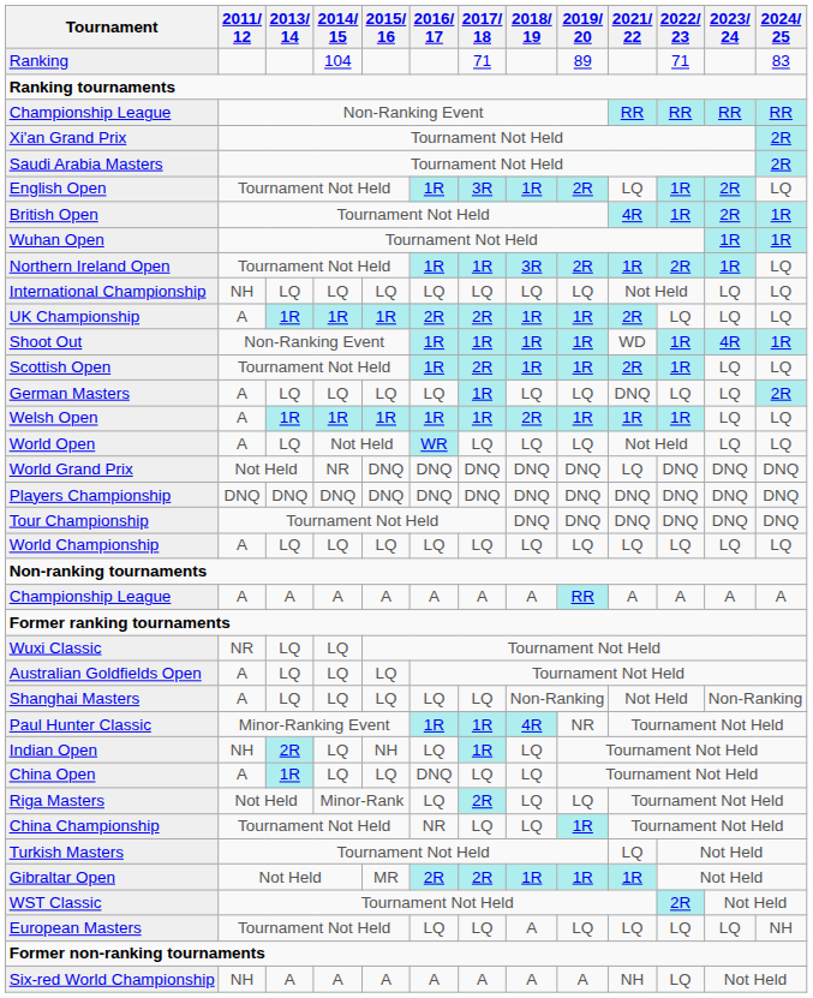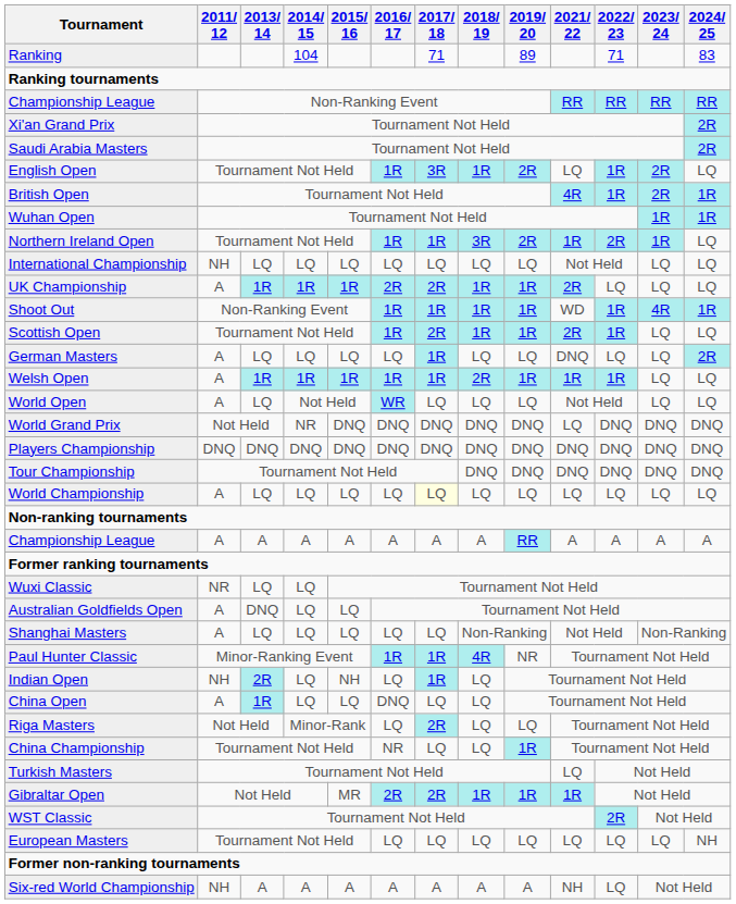 <table class="wikitable" style="font-size:85%;">
 <tr>
 <th>Tournament</th>
 <th><a href='#'>2011/<br>12</a></th>
 <th><a href='#'>2013/<br>14</a></th>
 <th><a href='#'>2014/<br>15</a></th>
 <th><a href='#'>2015/<br>16</a></th>
 <th><a href='#'>2016/<br>17</a></th>
 <th><a href='#'>2017/<br>18</a></th>
 <th><a href='#'>2018/<br>19</a></th>
 <th><a href='#'>2019/<br>20</a></th>
 <th><a href='#'>2021/<br>22</a></th>
 <th><a href='#'>2022/<br>23</a></th>
 <th><a href='#'>2023/<br>24</a></th>
 <th><a href='#'>2024/<br>25</a></th>
 </tr>
 <tr>
 <td style="background:#EFEFEF;"><a href='#'>Ranking</a></td>
 <td align="center"></td>
 <td align="center"></td>
 <td align="center"><a href='#'>104</a></td>
 <td align="center"></td>
 <td align="center"></td>
 <td align="center"><a href='#'>71</a></td>
 <td align="center"></td>
 <td align="center"><a href='#'>89</a></td>
 <td align="center"></td>
 <td align="center"><a href='#'>71</a></td>
 <td align="center"></td>
 <td align="center"><a href='#'>83</a></td>
 </tr>
 <tr>
 <td colspan="20"><strong>Ranking tournaments</strong></td>
 </tr>
 <tr>
 <td style="background:#EFEFEF;"><a href='#'>Championship League</a></td>
 <td align="center" colspan="8" style="color:#555555;">Non-Ranking Event</td>
 <td align="center" style="background:#afeeee;"><a href='#'>RR</a></td>
 <td align="center" style="background:#afeeee;"><a href='#'>RR</a></td>
 <td align="center" style="background:#afeeee;"><a href='#'>RR</a></td>
 <td align="center" style="background:#afeeee;"><a href='#'>RR</a></td>
 </tr>
 <tr>
 <td style="background:#EFEFEF;"><a href='#'>Xi'an Grand Prix</a></td>
 <td align="center" colspan="11" style="color:#555555;">Tournament Not Held</td>
 <td align="center" style="background:#afeeee;"><a href='#'>2R</a></td>
 </tr>
 <tr>
 <td style="background:#EFEFEF;"><a href='#'>Saudi Arabia Masters</a></td>
 <td align="center" colspan="11" style="color:#555555;">Tournament Not Held</td>
 <td align="center" style="background:#afeeee;"><a href='#'>2R</a></td>
 </tr>
 <tr>
 <td style="background:#EFEFEF;"><a href='#'>English Open</a></td>
 <td align="center" colspan="4" style="color:#555555;">Tournament Not Held</td>
 <td align="center" style="background:#afeeee;"><a href='#'>1R</a></td>
 <td align="center" style="background:#afeeee;"><a href='#'>3R</a></td>
 <td align="center" style="background:#afeeee;"><a href='#'>1R</a></td>
 <td align="center" style="background:#afeeee;"><a href='#'>2R</a></td>
 <td align="center" style="color:#555555;">LQ</td>
 <td align="center" style="background:#afeeee;"><a href='#'>1R</a></td>
 <td align="center" style="background:#afeeee;"><a href='#'>2R</a></td>
 <td align="center" style="color:#555555;">LQ</td>
 </tr>
 <tr>
 <td style="background:#EFEFEF;"><a href='#'>British Open</a></td>
 <td align="center" colspan="8" style="color:#555555;">Tournament Not Held</td>
 <td align="center" style="background:#afeeee;"><a href='#'>4R</a></td>
 <td align="center" style="background:#afeeee;"><a href='#'>1R</a></td>
 <td align="center" style="background:#afeeee;"><a href='#'>2R</a></td>
 <td align="center" style="background:#afeeee;"><a href='#'>1R</a></td>
 </tr>
 <tr>
 <td style="background:#EFEFEF;"><a href='#'>Wuhan Open</a></td>
 <td align="center" colspan="10" style="color:#555555;">Tournament Not Held</td>
 <td align="center" style="background:#afeeee;"><a href='#'>1R</a></td>
 <td align="center" style="background:#afeeee;"><a href='#'>1R</a></td>
 </tr>
 <tr>
 <td style="background:#EFEFEF;"><a href='#'>Northern Ireland Open</a></td>
 <td align="center" colspan="4" style="color:#555555;">Tournament Not Held</td>
 <td align="center" style="background:#afeeee;"><a href='#'>1R</a></td>
 <td align="center" style="background:#afeeee;"><a href='#'>1R</a></td>
 <td align="center" style="background:#afeeee;"><a href='#'>3R</a></td>
 <td align="center" style="background:#afeeee;"><a href='#'>2R</a></td>
 <td align="center" style="background:#afeeee;"><a href='#'>1R</a></td>
 <td align="center" style="background:#afeeee;"><a href='#'>2R</a></td>
 <td align="center" style="background:#afeeee;"><a href='#'>1R</a></td>
 <td align="center" style="color:#555555;">LQ</td>
 </tr>
 <tr>
 <td style="background:#EFEFEF;"><a href='#'>International Championship</a></td>
 <td align="center" style="color:#555555;">NH</td>
 <td align="center" style="color:#555555;">LQ</td>
 <td align="center" style="color:#555555;">LQ</td>
 <td align="center" style="color:#555555;">LQ</td>
 <td align="center" style="color:#555555;">LQ</td>
 <td align="center" style="color:#555555;">LQ</td>
 <td align="center" style="color:#555555;">LQ</td>
 <td align="center" style="color:#555555;">LQ</td>
 <td align="center" colspan="2" style="color:#555555;">Not Held</td>
 <td align="center" style="color:#555555;">LQ</td>
 <td align="center" style="color:#555555;">LQ</td>
 </tr>
 <tr>
 <td style="background:#EFEFEF;"><a href='#'>UK Championship</a></td>
 <td align="center" style="color:#555555;">A</td>
 <td align="center" style="background:#afeeee;"><a href='#'>1R</a></td>
 <td align="center" style="background:#afeeee;"><a href='#'>1R</a></td>
 <td align="center" style="background:#afeeee;"><a href='#'>1R</a></td>
 <td align="center" style="background:#afeeee;"><a href='#'>2R</a></td>
 <td align="center" style="background:#afeeee;"><a href='#'>2R</a></td>
 <td align="center" style="background:#afeeee;"><a href='#'>1R</a></td>
 <td align="center" style="background:#afeeee;"><a href='#'>1R</a></td>
 <td align="center" style="background:#afeeee;"><a href='#'>2R</a></td>
 <td align="center" style="color:#555555;">LQ</td>
 <td align="center" style="color:#555555;">LQ</td>
 <td align="center" style="color:#555555;">LQ</td>
 </tr>
 <tr>
 <td style="background:#EFEFEF;"><a href='#'>Shoot Out</a></td>
 <td align="center" colspan="4" style="color:#555555;">Non-Ranking Event</td>
 <td align="center" style="background:#afeeee;"><a href='#'>1R</a></td>
 <td align="center" style="background:#afeeee;"><a href='#'>1R</a></td>
 <td align="center" style="background:#afeeee;"><a href='#'>1R</a></td>
 <td align="center" style="background:#afeeee;"><a href='#'>1R</a></td>
 <td align="center" style="color:#555555;">WD</td>
 <td align="center" style="background:#afeeee;"><a href='#'>1R</a></td>
 <td align="center" style="background:#afeeee;"><a href='#'>4R</a></td>
 <td align="center" style="background:#afeeee;"><a href='#'>1R</a></td>
 </tr>
 <tr>
 <td style="background:#EFEFEF;"><a href='#'>Scottish Open</a></td>
 <td align="center" colspan="4" style="color:#555555;">Tournament Not Held</td>
 <td align="center" style="background:#afeeee;"><a href='#'>1R</a></td>
 <td align="center" style="background:#afeeee;"><a href='#'>2R</a></td>
 <td align="center" style="background:#afeeee;"><a href='#'>1R</a></td>
 <td align="center" style="background:#afeeee;"><a href='#'>1R</a></td>
 <td align="center" style="background:#afeeee;"><a href='#'>2R</a></td>
 <td align="center" style="background:#afeeee;"><a href='#'>1R</a></td>
 <td align="center" style="color:#555555;">LQ</td>
 <td align="center" style="color:#555555;">LQ</td>
 </tr>
 <tr>
 <td style="background:#EFEFEF;"><a href='#'>German Masters</a></td>
 <td align="center" style="color:#555555;">A</td>
 <td align="center" style="color:#555555;">LQ</td>
 <td align="center" style="color:#555555;">LQ</td>
 <td align="center" style="color:#555555;">LQ</td>
 <td align="center" style="color:#555555;">LQ</td>
 <td align="center" style="background:#afeeee;"><a href='#'>1R</a></td>
 <td align="center" style="color:#555555;">LQ</td>
 <td align="center" style="color:#555555;">LQ</td>
 <td align="center" style="color:#555555;">DNQ</td>
 <td align="center" style="color:#555555;">LQ</td>
 <td align="center" style="color:#555555;">LQ</td>
 <td align="center" style="background:#afeeee;"><a href='#'>2R</a></td>
 </tr>
 <tr>
 <td style="background:#EFEFEF;"><a href='#'>Welsh Open</a></td>
 <td align="center" style="color:#555555;">A</td>
 <td align="center" style="background:#afeeee;"><a href='#'>1R</a></td>
 <td align="center" style="background:#afeeee;"><a href='#'>1R</a></td>
 <td align="center" style="background:#afeeee;"><a href='#'>1R</a></td>
 <td align="center" style="background:#afeeee;"><a href='#'>1R</a></td>
 <td align="center" style="background:#afeeee;"><a href='#'>1R</a></td>
 <td align="center" style="background:#afeeee;"><a href='#'>2R</a></td>
 <td align="center" style="background:#afeeee;"><a href='#'>1R</a></td>
 <td align="center" style="background:#afeeee;"><a href='#'>1R</a></td>
 <td align="center" style="background:#afeeee;"><a href='#'>1R</a></td>
 <td align="center" style="color:#555555;">LQ</td>
 <td align="center" style="color:#555555;">LQ</td>
 </tr>
 <tr>
 <td style="background:#EFEFEF;"><a href='#'>World Open</a></td>
 <td align="center" style="color:#555555;">A</td>
 <td align="center" style="color:#555555;">LQ</td>
 <td align="center" colspan="2" style="color:#555555;">Not Held</td>
 <td align="center" style="background:#afeeee;"><a href='#'>WR</a></td>
 <td align="center" style="color:#555555;">LQ</td>
 <td align="center" style="color:#555555;">LQ</td>
 <td align="center" style="color:#555555;">LQ</td>
 <td align="center" colspan="2" style="color:#555555;">Not Held</td>
 <td align="center" style="color:#555555;">LQ</td>
 <td align="center" style="color:#555555;">LQ</td>
 </tr>
 <tr>
 <td style="background:#EFEFEF;"><a href='#'>World Grand Prix</a></td>
 <td align="center" colspan="2" style="color:#555555;">Not Held</td>
 <td align="center" style="color:#555555;">NR</td>
 <td align="center" style="color:#555555;">DNQ</td>
 <td align="center" style="color:#555555;">DNQ</td>
 <td align="center" style="color:#555555;">DNQ</td>
 <td align="center" style="color:#555555;">DNQ</td>
 <td align="center" style="color:#555555;">DNQ</td>
 <td align="center" style="color:#555555;">LQ</td>
 <td align="center" style="color:#555555;">DNQ</td>
 <td align="center" style="color:#555555;">DNQ</td>
 <td align="center" style="color:#555555;">DNQ</td>
 </tr>
 <tr>
 <td style="background:#EFEFEF;"><a href='#'>Players Championship</a></td>
 <td align="center" style="color:#555555;">DNQ</td>
 <td align="center" style="color:#555555;">DNQ</td>
 <td align="center" style="color:#555555;">DNQ</td>
 <td align="center" style="color:#555555;">DNQ</td>
 <td align="center" style="color:#555555;">DNQ</td>
 <td align="center" style="color:#555555;">DNQ</td>
 <td align="center" style="color:#555555;">DNQ</td>
 <td align="center" style="color:#555555;">DNQ</td>
 <td align="center" style="color:#555555;">DNQ</td>
 <td align="center" style="color:#555555;">DNQ</td>
 <td align="center" style="color:#555555;">DNQ</td>
 <td align="center" style="color:#555555;">DNQ</td>
 </tr>
 <tr>
 <td style="background:#EFEFEF;"><a href='#'>Tour Championship</a></td>
 <td align="center" colspan="6" style="color:#555555;">Tournament Not Held</td>
 <td align="center" style="color:#555555;">DNQ</td>
 <td align="center" style="color:#555555;">DNQ</td>
 <td align="center" style="color:#555555;">DNQ</td>
 <td align="center" style="color:#555555;">DNQ</td>
 <td align="center" style="color:#555555;">DNQ</td>
 <td align="center" style="color:#555555;">DNQ</td>
 </tr>
 <tr>
 <td style="background:#EFEFEF;"><a href='#'>World Championship</a></td>
 <td align="center" style="color:#555555;">A</td>
 <td align="center" style="color:#555555;">LQ</td>
 <td align="center" style="color:#555555;">LQ</td>
 <td align="center" style="color:#555555;">LQ</td>
 <td align="center" style="color:#555555;">LQ</td>
-<td align="center" style="color:#555555;">LQ</td>
+<td align="center" style="background: lightyellow; color:#555555;">LQ</td>
 <td align="center" style="color:#555555;">LQ</td>
 <td align="center" style="color:#555555;">LQ</td>
 <td align="center" style="color:#555555;">LQ</td>
 <td align="center" style="color:#555555;">LQ</td>
 <td align="center" style="color:#555555;">LQ</td>
 <td align="center" style="color:#555555;">LQ</td>
 </tr>
 <tr>
 <td colspan="20"><strong>Non-ranking tournaments</strong></td>
 </tr>
 <tr>
 <td style="background:#EFEFEF;"><a href='#'>Championship League</a></td>
 <td align="center" style="color:#555555;">A</td>
 <td align="center" style="color:#555555;">A</td>
 <td align="center" style="color:#555555;">A</td>
 <td align="center" style="color:#555555;">A</td>
 <td align="center" style="color:#555555;">A</td>
 <td align="center" style="color:#555555;">A</td>
 <td align="center" style="color:#555555;">A</td>
 <td align="center" style="background:#afeeee;"><a href='#'>RR</a></td>
 <td align="center" style="color:#555555;">A</td>
 <td align="center" style="color:#555555;">A</td>
 <td align="center" style="color:#555555;">A</td>
 <td align="center" style="color:#555555;">A</td>
 </tr>
 <tr>
 <td colspan="20"><strong>Former ranking tournaments</strong></td>
 </tr>
 <tr>
 <td style="background:#EFEFEF;"><a href='#'>Wuxi Classic</a></td>
 <td align="center" style="color:#555555;">NR</td>
 <td align="center" style="color:#555555;">LQ</td>
 <td align="center" style="color:#555555;">LQ</td>
 <td align="center" colspan="20" style="color:#555555;">Tournament Not Held</td>
 </tr>
 <tr>
 <td style="background:#EFEFEF;"><a href='#'>Australian Goldfields Open</a></td>
 <td align="center" style="color:#555555;">A</td>
-<td align="center" style="color:#555555;">LQ</td>
+<td align="center" style="color:#555555;">DNQ</td>
 <td align="center" style="color:#555555;">LQ</td>
 <td align="center" style="color:#555555;">LQ</td>
 <td align="center" colspan="20" style="color:#555555;">Tournament Not Held</td>
 </tr>
 <tr>
 <td style="background:#EFEFEF;"><a href='#'>Shanghai Masters</a></td>
 <td align="center" style="color:#555555;">A</td>
 <td align="center" style="color:#555555;">LQ</td>
 <td align="center" style="color:#555555;">LQ</td>
 <td align="center" style="color:#555555;">LQ</td>
 <td align="center" style="color:#555555;">LQ</td>
 <td align="center" style="color:#555555;">LQ</td>
 <td align="center" colspan="2" style="color:#555555;">Non-Ranking</td>
 <td align="center" colspan="2" style="color:#555555;">Not Held</td>
 <td align="center" colspan="2" style="color:#555555;">Non-Ranking</td>
 </tr>
 <tr>
 <td style="background:#EFEFEF;"><a href='#'>Paul Hunter Classic</a></td>
 <td align="center" colspan="4" style="color:#555555;">Minor-Ranking Event</td>
 <td align="center" style="background:#afeeee;"><a href='#'>1R</a></td>
 <td align="center" style="background:#afeeee;"><a href='#'>1R</a></td>
 <td align="center" style="background:#afeeee;"><a href='#'>4R</a></td>
 <td align="center" style="color:#555555;">NR</td>
 <td align="center" colspan="20" style="color:#555555;">Tournament Not Held</td>
 </tr>
 <tr>
 <td style="background:#EFEFEF;"><a href='#'>Indian Open</a></td>
 <td align="center" style="color:#555555;">NH</td>
 <td align="center" style="background:#afeeee;"><a href='#'>2R</a></td>
 <td align="center" style="color:#555555;">LQ</td>
 <td align="center" style="color:#555555;">NH</td>
 <td align="center" style="color:#555555;">LQ</td>
 <td align="center" style="background:#afeeee;"><a href='#'>1R</a></td>
 <td align="center" style="color:#555555;">LQ</td>
 <td align="center" colspan="20" style="color:#555555;">Tournament Not Held</td>
 </tr>
 <tr>
 <td style="background:#EFEFEF;"><a href='#'>China Open</a></td>
 <td align="center" style="color:#555555;">A</td>
 <td align="center" style="background:#afeeee;"><a href='#'>1R</a></td>
 <td align="center" style="color:#555555;">LQ</td>
 <td align="center" style="color:#555555;">LQ</td>
 <td align="center" style="color:#555555;">DNQ</td>
 <td align="center" style="color:#555555;">LQ</td>
 <td align="center" style="color:#555555;">LQ</td>
 <td align="center" colspan="20" style="color:#555555;">Tournament Not Held</td>
 </tr>
 <tr>
 <td style="background:#EFEFEF;"><a href='#'>Riga Masters</a></td>
 <td align="center" colspan="2" style="color:#555555;">Not Held</td>
 <td align="center" colspan="2" style="color:#555555;">Minor-Rank</td>
 <td align="center" style="color:#555555;">LQ</td>
 <td align="center" style="background:#afeeee;"><a href='#'>2R</a></td>
 <td align="center" style="color:#555555;">LQ</td>
 <td align="center" style="color:#555555;">LQ</td>
 <td align="center" colspan="20" style="color:#555555;">Tournament Not Held</td>
 </tr>
 <tr>
 <td style="background:#EFEFEF;"><a href='#'>China Championship</a></td>
 <td align="center" colspan="4" style="color:#555555;">Tournament Not Held</td>
 <td align="center" style="color:#555555;">NR</td>
 <td align="center" style="color:#555555;">LQ</td>
 <td align="center" style="color:#555555;">LQ</td>
 <td align="center" style="background:#afeeee;"><a href='#'>1R</a></td>
 <td align="center" colspan="20" style="color:#555555;">Tournament Not Held</td>
 </tr>
 <tr>
 <td style="background:#EFEFEF;"><a href='#'>Turkish Masters</a></td>
 <td align="center" colspan="8" style="color:#555555;">Tournament Not Held</td>
 <td align="center" style="color:#555555;">LQ</td>
 <td align="center" colspan="20" style="color:#555555;">Not Held</td>
 </tr>
 <tr>
 <td style="background:#EFEFEF;"><a href='#'>Gibraltar Open</a></td>
 <td align="center" colspan="3" style="color:#555555;">Not Held</td>
 <td align="center" style="color:#555555;">MR</td>
 <td align="center" style="background:#afeeee;"><a href='#'>2R</a></td>
 <td align="center" style="background:#afeeee;"><a href='#'>2R</a></td>
 <td align="center" style="background:#afeeee;"><a href='#'>1R</a></td>
 <td align="center" style="background:#afeeee;"><a href='#'>1R</a></td>
 <td align="center" style="background:#afeeee;"><a href='#'>1R</a></td>
 <td align="center" colspan="20" style="color:#555555;">Not Held</td>
 </tr>
 <tr>
 <td style="background:#EFEFEF;"><a href='#'>WST Classic</a></td>
 <td align="center" colspan="9" style="color:#555555;">Tournament Not Held</td>
 <td align="center" style="background:#afeeee;"><a href='#'>2R</a></td>
 <td align="center" colspan="2" style="color:#555555;">Not Held</td>
 </tr>
 <tr>
 <td style="background:#EFEFEF;"><a href='#'>European Masters</a></td>
 <td align="center" colspan="4" style="color:#555555;">Tournament Not Held</td>
 <td align="center" style="color:#555555;">LQ</td>
 <td align="center" style="color:#555555;">LQ</td>
-<td align="center" style="color:#555555;">A</td>
+<td align="center" style="color:#555555;">LQ</td>
 <td align="center" style="color:#555555;">LQ</td>
 <td align="center" style="color:#555555;">LQ</td>
 <td align="center" style="color:#555555;">LQ</td>
 <td align="center" style="color:#555555;">LQ</td>
 <td align="center" style="color:#555555;">NH</td>
 </tr>
 <tr>
 <td colspan="20"><strong>Former non-ranking tournaments</strong></td>
 </tr>
 <tr>
 <td style="background:#EFEFEF;"><a href='#'>Six-red World Championship</a></td>
 <td align="center" style="color:#555555;">NH</td>
 <td align="center" style="color:#555555;">A</td>
 <td align="center" style="color:#555555;">A</td>
 <td align="center" style="color:#555555;">A</td>
 <td align="center" style="color:#555555;">A</td>
 <td align="center" style="color:#555555;">A</td>
 <td align="center" style="color:#555555;">A</td>
 <td align="center" style="color:#555555;">A</td>
 <td align="center" style="color:#555555;">NH</td>
 <td align="center" style="color:#555555;">LQ</td>
 <td align="center" colspan="2" style="color:#555555;">Not Held</td>
 </tr>
 </table>
